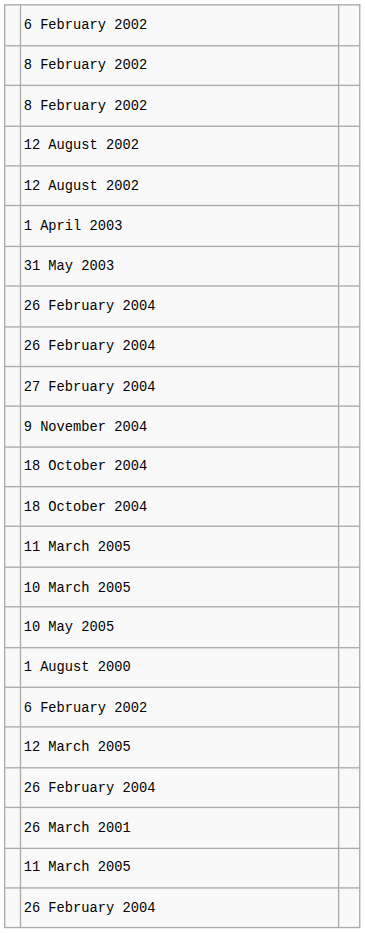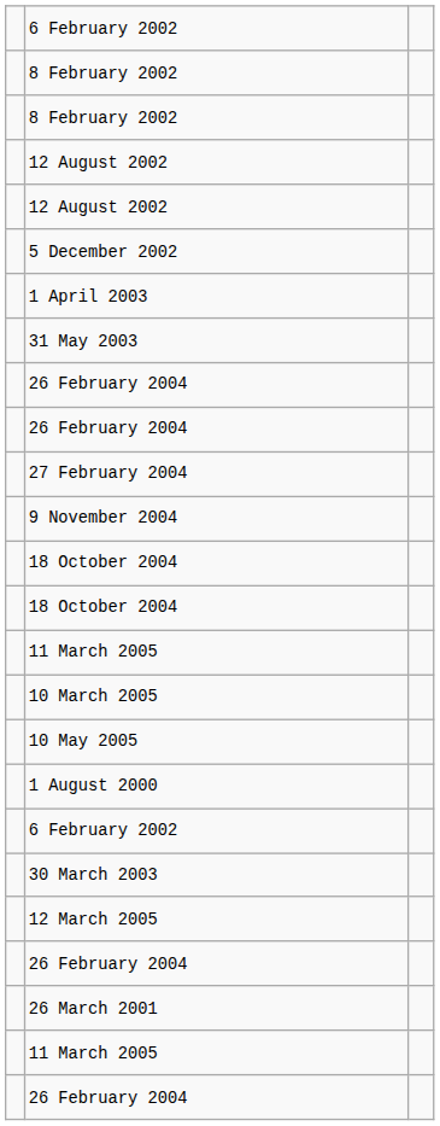 <table class="wikitable" style="font-size: 80%; float: left; width: 26em; margin-right: 1em; height: 700px">
 <tr>
 <td></td>
 <td>6 February 2002</td>
 <td> </td>
 </tr>
 <tr>
 <td></td>
 <td>8 February 2002</td>
 <td> </td>
 </tr>
 <tr>
 <td></td>
 <td>8 February 2002</td>
 <td> </td>
 </tr>
 <tr>
 <td></td>
 <td>12 August 2002</td>
 <td></td>
 </tr>
 <tr>
 <td></td>
 <td>12 August 2002</td>
 <td> </td>
+</tr>
+<tr>
+<td></td>
+<td>5 December 2002</td>
+<td></td>
 </tr>
 <tr>
 <td></td>
 <td>1 April 2003</td>
 <td> </td>
 </tr>
 <tr>
 <td></td>
 <td>31 May 2003</td>
 <td></td>
 </tr>
 <tr>
 <td></td>
 <td>26 February 2004</td>
 <td> </td>
 </tr>
 <tr>
 <td></td>
 <td>26 February 2004</td>
 <td> </td>
 </tr>
 <tr>
 <td></td>
 <td>27 February 2004</td>
 <td> </td>
 </tr>
 <tr>
 <td></td>
 <td>9 November 2004</td>
 <td> </td>
 </tr>
 <tr>
 <td></td>
 <td>18 October 2004</td>
 <td> </td>
 </tr>
 <tr>
 <td></td>
 <td>18 October 2004</td>
 <td> </td>
 </tr>
 <tr>
 <td></td>
 <td>11 March 2005</td>
 <td> </td>
 </tr>
 <tr>
 <td></td>
 <td>10 March 2005</td>
 <td> </td>
 </tr>
 <tr>
 <td></td>
 <td>10 May 2005</td>
 <td> </td>
 </tr>
 <tr>
 <td></td>
 <td>1 August 2000</td>
 <td> </td>
 </tr>
 <tr>
 <td></td>
 <td>6 February 2002</td>
 <td> </td>
 </tr>
 <tr>
 <td></td>
+<td>30 March 2003</td>
+<td> </td>
+</tr>
+<tr>
+<td></td>
 <td>12 March 2005</td>
 <td> </td>
 </tr>
 <tr>
 <td></td>
 <td>26 February 2004</td>
 <td> </td>
 </tr>
 <tr>
 <td></td>
 <td>26 March 2001</td>
 <td> </td>
 </tr>
 <tr>
 <td></td>
 <td>11 March 2005</td>
 <td> </td>
 </tr>
 <tr>
 <td></td>
 <td>26 February 2004</td>
 <td> </td>
 </tr>
 </table>
